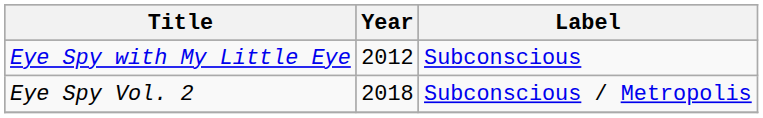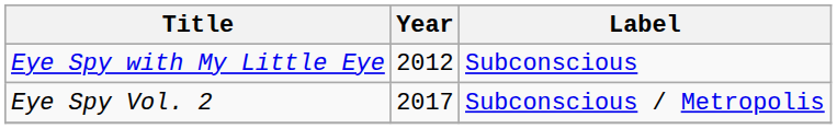 <table class="wikitable">
 <tr>
 <th>Title</th>
 <th>Year</th>
 <th>Label</th>
 </tr>
 <tr>
 <td><em><a href='#'>Eye Spy with My Little Eye</a></em></td>
 <td>2012</td>
 <td><a href='#'>Subconscious</a></td>
 </tr>
 <tr>
 <td><em>Eye Spy Vol. 2</em></td>
-<td>2018</td>
+<td>2017</td>
 <td><a href='#'>Subconscious</a> / <a href='#'>Metropolis</a></td>
 </tr>
 <tr>
 </tr>
 </table>
